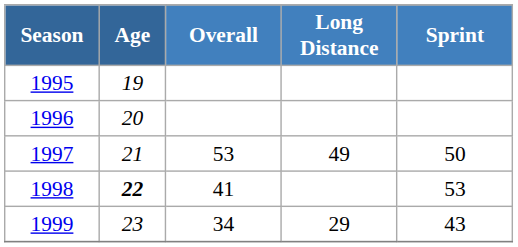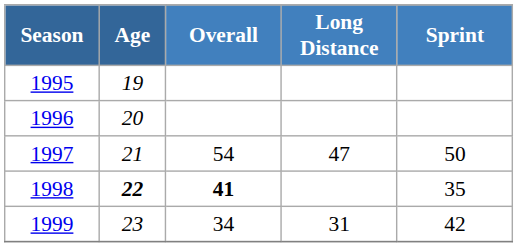 <table class="wikitable" style="font-size:95%; text-align:center; border:grey solid 1px; border-collapse:collapse; background:#ffffff;">
 <tr>
 <th style="background-color:#369; color:white; width:60px;" rowspan="2"> Season </th>
 <th style="background-color:#369; color:white; width:40px;" rowspan="2"> Age </th>
 </tr>
 <tr>
 <th style="background-color:#4180be; color:white; width:75px;">Overall</th>
 <th style="background-color:#4180be; color:white; width:75px;">Long Distance</th>
 <th style="background-color:#4180be; color:white; width:75px;">Sprint</th>
 </tr>
 <tr>
 <td><a href='#'>1995</a></td>
 <td><em>19</em></td>
 <td></td>
 <td></td>
 <td></td>
 </tr>
 <tr>
 <td><a href='#'>1996</a></td>
 <td><em>20</em></td>
 <td></td>
 <td></td>
 <td></td>
 </tr>
 <tr>
 <td><a href='#'>1997</a></td>
 <td><em>21</em></td>
-<td>53</td>
-<td>49</td>
+<td>54</td>
+<td>47</td>
 <td>50</td>
 </tr>
 <tr>
 <td><a href='#'>1998</a></td>
 <td><strong><em>22</em></strong></td>
-<td>41</td>
+<td><strong>41</strong></td>
 <td></td>
-<td>53</td>
+<td>35</td>
 </tr>
 <tr>
 <td><a href='#'>1999</a></td>
 <td><em>23</em></td>
 <td>34</td>
-<td>29</td>
-<td>43</td>
+<td>31</td>
+<td>42</td>
 </tr>
 <tr>
 </tr>
 </table>
